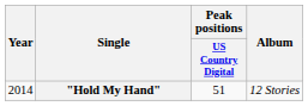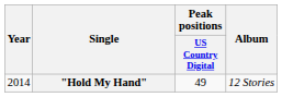 <table class="wikitable plainrowheaders" style="text-align:center;">
 <tr>
 <th rowspan="2">Year</th>
 <th rowspan="2" style="width:12em;">Single</th>
 <th>Peak positions</th>
 <th rowspan="2">Album</th>
 </tr>
 <tr style="font-size:smaller;">
 <th width="65"><a href='#'>US Country Digital</a><br></th>
 </tr>
 <tr>
 <td>2014</td>
 <th scope="row">"Hold My Hand"</th>
-<td>51</td>
+<td>49</td>
 <td style="text-align:left;"><em>12 Stories</em></td>
 </tr>
 </table>
